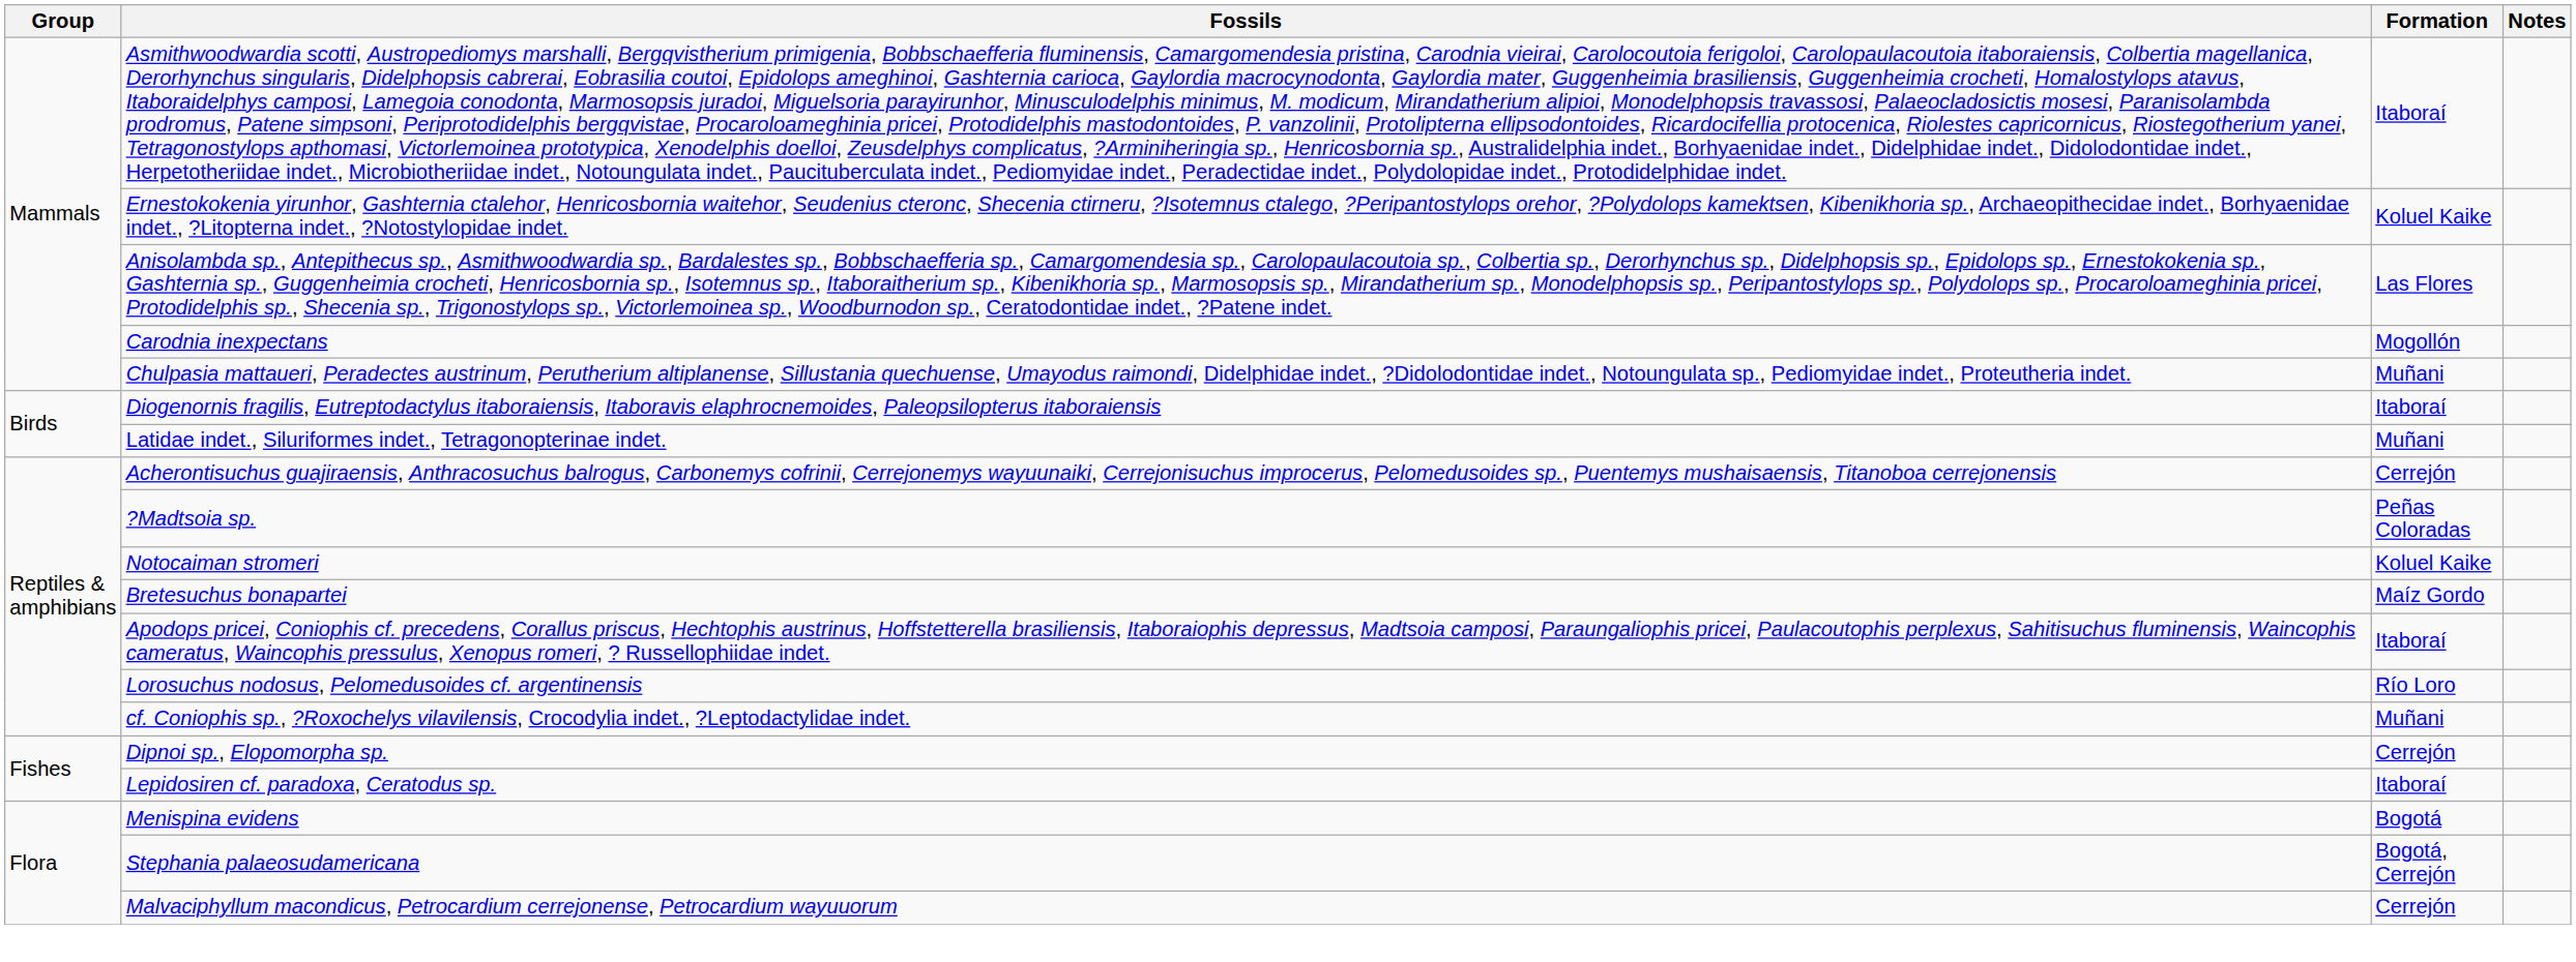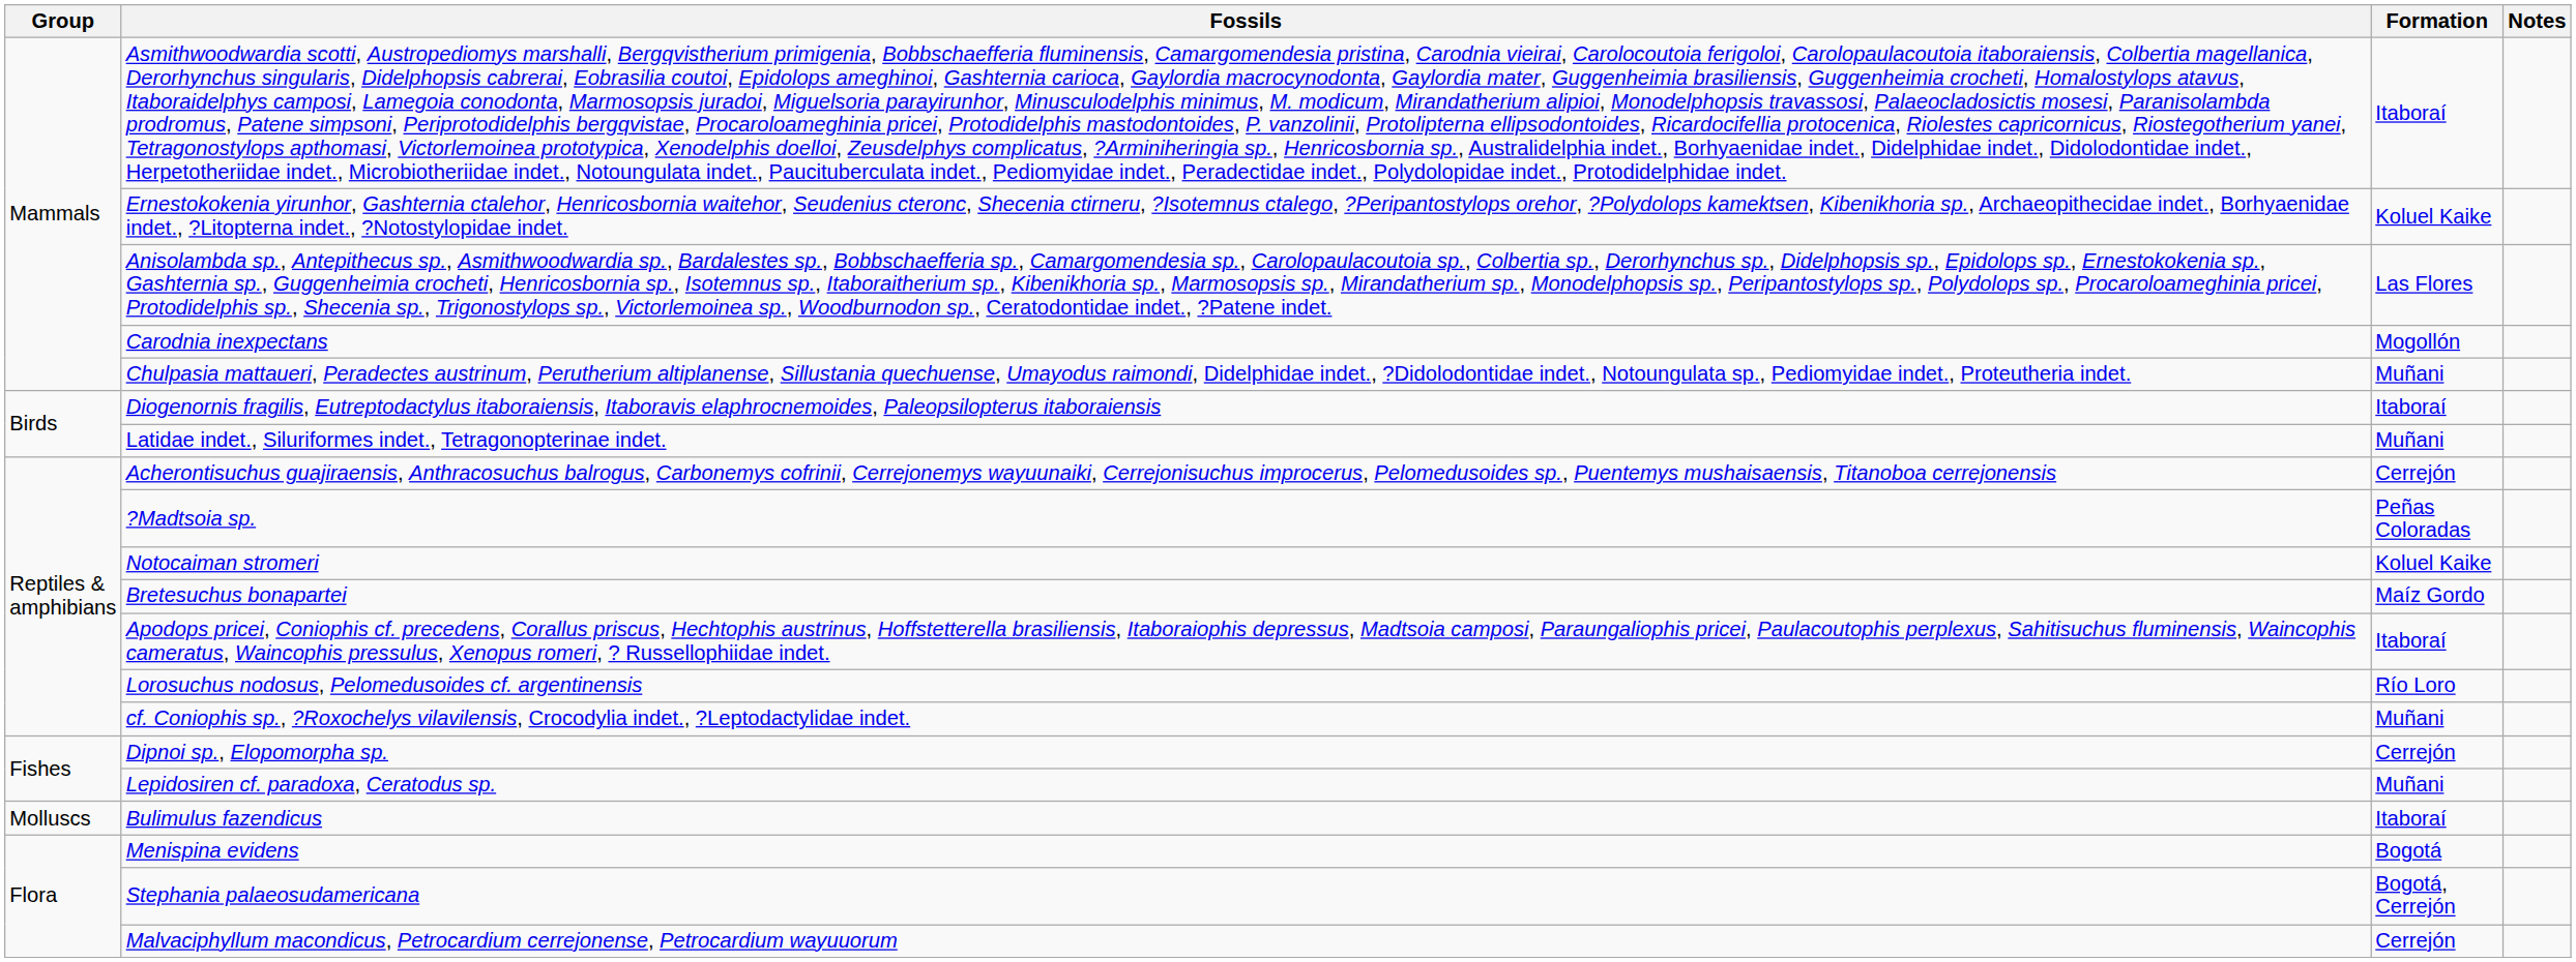 <table class="wikitable sortable">
 <tr>
 <th>Group</th>
 <th>Fossils</th>
 <th>Formation</th>
 <th class=unsortable>Notes</th>
 </tr>
 <tr>
 <td rowspan=5>Mammals</td>
 <td><em><a href='#'>Asmithwoodwardia scotti</a></em>, <em><a href='#'>Austropediomys marshalli</a></em>, <em><a href='#'>Bergqvistherium primigenia</a></em>, <em><a href='#'>Bobbschaefferia fluminensis</a></em>, <em><a href='#'>Camargomendesia pristina</a></em>, <em><a href='#'>Carodnia vieirai</a></em>, <em><a href='#'>Carolocoutoia ferigoloi</a></em>, <em><a href='#'>Carolopaulacoutoia itaboraiensis</a></em>, <em><a href='#'>Colbertia magellanica</a></em>, <em><a href='#'>Derorhynchus singularis</a></em>, <em><a href='#'>Didelphopsis cabrerai</a></em>, <em><a href='#'>Eobrasilia coutoi</a></em>, <em><a href='#'>Epidolops ameghinoi</a></em>, <em><a href='#'>Gashternia carioca</a></em>, <em><a href='#'>Gaylordia macrocynodonta</a></em>, <em><a href='#'>Gaylordia mater</a></em>, <em><a href='#'>Guggenheimia brasiliensis</a></em>, <em><a href='#'>Guggenheimia crocheti</a></em>, <em><a href='#'>Homalostylops atavus</a></em>, <em><a href='#'>Itaboraidelphys camposi</a></em>, <em><a href='#'>Lamegoia conodonta</a></em>, <em><a href='#'>Marmosopsis juradoi</a></em>, <em><a href='#'>Miguelsoria parayirunhor</a></em>, <em><a href='#'>Minusculodelphis minimus</a></em>, <em><a href='#'>M. modicum</a></em>, <em><a href='#'>Mirandatherium alipioi</a></em>, <em><a href='#'>Monodelphopsis travassosi</a></em>, <em><a href='#'>Palaeocladosictis mosesi</a></em>, <em><a href='#'>Paranisolambda prodromus</a></em>, <em><a href='#'>Patene simpsoni</a></em>, <em><a href='#'>Periprotodidelphis bergqvistae</a></em>, <em><a href='#'>Procaroloameghinia pricei</a></em>, <em><a href='#'>Protodidelphis mastodontoides</a></em>, <em><a href='#'>P. vanzolinii</a></em>, <em><a href='#'>Protolipterna ellipsodontoides</a></em>, <em><a href='#'>Ricardocifellia protocenica</a></em>, <em><a href='#'>Riolestes capricornicus</a></em>, <em><a href='#'>Riostegotherium yanei</a></em>, <em><a href='#'>Tetragonostylops apthomasi</a></em>, <em><a href='#'>Victorlemoinea prototypica</a></em>, <em><a href='#'>Xenodelphis doelloi</a></em>, <em><a href='#'>Zeusdelphys complicatus</a></em>, <em><a href='#'>?Arminiheringia sp.</a></em>, <em><a href='#'>Henricosbornia sp.</a></em>, <a href='#'>Australidelphia indet.</a>, <a href='#'>Borhyaenidae indet.</a>, <a href='#'>Didelphidae indet.</a>, <a href='#'>Didolodontidae indet.</a>, <a href='#'>Herpetotheriidae indet.</a>, <a href='#'>Microbiotheriidae indet.</a>, <a href='#'>Notoungulata indet.</a>, <a href='#'>Paucituberculata indet.</a>, <a href='#'>Pediomyidae indet.</a>, <a href='#'>Peradectidae indet.</a>, <a href='#'>Polydolopidae indet.</a>, <a href='#'>Protodidelphidae indet.</a></td>
 <td><a href='#'>Itaboraí</a></td>
 <td></td>
 </tr>
 <tr>
 <td><em><a href='#'>Ernestokokenia yirunhor</a></em>, <em><a href='#'>Gashternia ctalehor</a></em>, <em><a href='#'>Henricosbornia waitehor</a></em>, <em><a href='#'>Seudenius cteronc</a></em>, <em><a href='#'>Shecenia ctirneru</a></em>, <em><a href='#'>?Isotemnus ctalego</a></em>, <em><a href='#'>?Peripantostylops orehor</a></em>, <em><a href='#'>?Polydolops kamektsen</a></em>, <em><a href='#'>Kibenikhoria sp.</a></em>, <a href='#'>Archaeopithecidae indet.</a>, <a href='#'>Borhyaenidae indet.</a>, <a href='#'>?Litopterna indet.</a>, <a href='#'>?Notostylopidae indet.</a></td>
 <td><a href='#'>Koluel Kaike</a></td>
 <td></td>
 </tr>
 <tr>
 <td><em><a href='#'>Anisolambda sp.</a></em>, <em><a href='#'>Antepithecus sp.</a></em>, <em><a href='#'>Asmithwoodwardia sp.</a></em>, <em><a href='#'>Bardalestes sp.</a></em>, <em><a href='#'>Bobbschaefferia sp.</a></em>, <em><a href='#'>Camargomendesia sp.</a></em>, <em><a href='#'>Carolopaulacoutoia sp.</a></em>, <em><a href='#'>Colbertia sp.</a></em>, <em><a href='#'>Derorhynchus sp.</a></em>, <em><a href='#'>Didelphopsis sp.</a></em>, <em><a href='#'>Epidolops sp.</a></em>, <em><a href='#'>Ernestokokenia sp.</a></em>, <em><a href='#'>Gashternia sp.</a></em>, <em><a href='#'>Guggenheimia crocheti</a></em>, <em><a href='#'>Henricosbornia sp.</a></em>, <em><a href='#'>Isotemnus sp.</a></em>, <em><a href='#'>Itaboraitherium sp.</a></em>, <em><a href='#'>Kibenikhoria sp.</a></em>, <em><a href='#'>Marmosopsis sp.</a></em>, <em><a href='#'>Mirandatherium sp.</a></em>, <em><a href='#'>Monodelphopsis sp.</a></em>, <em><a href='#'>Peripantostylops sp.</a></em>, <em><a href='#'>Polydolops sp.</a></em>, <em><a href='#'>Procaroloameghinia pricei</a></em>, <em><a href='#'>Protodidelphis sp.</a></em>, <em><a href='#'>Shecenia sp.</a></em>, <em><a href='#'>Trigonostylops sp.</a></em>, <em><a href='#'>Victorlemoinea sp.</a></em>, <em><a href='#'>Woodburnodon sp.</a></em>, <a href='#'>Ceratodontidae indet.</a>, <a href='#'>?Patene indet.</a></td>
 <td><a href='#'>Las Flores</a></td>
 <td></td>
 </tr>
 <tr>
 <td><em><a href='#'>Carodnia inexpectans</a></em></td>
 <td><a href='#'>Mogollón</a></td>
 <td></td>
 </tr>
 <tr>
 <td><em><a href='#'>Chulpasia mattaueri</a></em>, <em><a href='#'>Peradectes austrinum</a></em>, <em><a href='#'>Perutherium altiplanense</a></em>, <em><a href='#'>Sillustania quechuense</a></em>, <em><a href='#'>Umayodus raimondi</a></em>, <a href='#'>Didelphidae indet.</a>, <a href='#'>?Didolodontidae indet.</a>, <a href='#'>Notoungulata sp.</a>, <a href='#'>Pediomyidae indet.</a>, <a href='#'>Proteutheria indet.</a></td>
 <td><a href='#'>Muñani</a></td>
 <td></td>
 </tr>
 <tr>
 <td rowspan=2>Birds</td>
 <td><em><a href='#'>Diogenornis fragilis</a></em>, <em><a href='#'>Eutreptodactylus itaboraiensis</a></em>, <em><a href='#'>Itaboravis elaphrocnemoides</a></em>, <em><a href='#'>Paleopsilopterus itaboraiensis</a></em></td>
 <td><a href='#'>Itaboraí</a></td>
 <td></td>
 </tr>
 <tr>
 <td><a href='#'>Latidae indet.</a>, <a href='#'>Siluriformes indet.</a>, <a href='#'>Tetragonopterinae indet.</a></td>
 <td><a href='#'>Muñani</a></td>
 <td></td>
 </tr>
 <tr>
 <td rowspan=7>Reptiles &<br>amphibians</td>
 <td><em><a href='#'>Acherontisuchus guajiraensis</a></em>, <em><a href='#'>Anthracosuchus balrogus</a></em>, <em><a href='#'>Carbonemys cofrinii</a></em>, <em><a href='#'>Cerrejonemys wayuunaiki</a></em>, <em><a href='#'>Cerrejonisuchus improcerus</a></em>, <em><a href='#'>Pelomedusoides sp.</a></em>, <em><a href='#'>Puentemys mushaisaensis</a></em>, <em><a href='#'>Titanoboa cerrejonensis</a></em></td>
 <td><a href='#'>Cerrejón</a></td>
 <td></td>
 </tr>
 <tr>
 <td><em><a href='#'>?Madtsoia sp.</a></em></td>
 <td><a href='#'>Peñas<br>Coloradas</a></td>
 <td></td>
 </tr>
 <tr>
 <td><em><a href='#'>Notocaiman stromeri</a></em></td>
 <td><a href='#'>Koluel Kaike</a></td>
 <td></td>
 </tr>
 <tr>
 <td><em><a href='#'>Bretesuchus bonapartei</a></em></td>
 <td><a href='#'>Maíz Gordo</a></td>
 <td></td>
 </tr>
 <tr>
 <td><em><a href='#'>Apodops pricei</a></em>, <em><a href='#'>Coniophis cf. precedens</a></em>, <em><a href='#'>Corallus priscus</a></em>, <em><a href='#'>Hechtophis austrinus</a></em>, <em><a href='#'>Hoffstetterella brasiliensis</a></em>, <em><a href='#'>Itaboraiophis depressus</a></em>, <em><a href='#'>Madtsoia camposi</a></em>, <em><a href='#'>Paraungaliophis pricei</a></em>, <em><a href='#'>Paulacoutophis perplexus</a></em>, <em><a href='#'>Sahitisuchus fluminensis</a></em>, <em><a href='#'>Waincophis cameratus</a></em>, <em><a href='#'>Waincophis pressulus</a></em>, <em><a href='#'>Xenopus romeri</a></em>, <a href='#'>? Russellophiidae indet.</a></td>
 <td><a href='#'>Itaboraí</a></td>
 <td></td>
 </tr>
 <tr>
 <td><em><a href='#'>Lorosuchus nodosus</a></em>, <em><a href='#'>Pelomedusoides cf. argentinensis</a></em></td>
 <td><a href='#'>Río Loro</a></td>
 <td></td>
 </tr>
 <tr>
 <td><em><a href='#'>cf. Coniophis sp.</a></em>, <em><a href='#'>?Roxochelys vilavilensis</a></em>, <a href='#'>Crocodylia indet.</a>, <a href='#'>?Leptodactylidae indet.</a></td>
 <td><a href='#'>Muñani</a></td>
 <td></td>
 </tr>
 <tr>
 <td rowspan=2>Fishes</td>
 <td><em><a href='#'>Dipnoi sp.</a></em>, <em><a href='#'>Elopomorpha sp.</a></em></td>
 <td><a href='#'>Cerrejón</a></td>
 <td></td>
 </tr>
 <tr>
 <td><em><a href='#'>Lepidosiren cf. paradoxa</a></em>, <em><a href='#'>Ceratodus sp.</a></em></td>
+<td><a href='#'>Muñani</a></td>
+<td></td>
+</tr>
+<tr>
+<td>Molluscs</td>
+<td><em><a href='#'>Bulimulus fazendicus</a></em></td>
 <td><a href='#'>Itaboraí</a></td>
 <td></td>
 </tr>
 <tr>
 <td rowspan=3>Flora</td>
 <td><em><a href='#'>Menispina evidens</a></em></td>
 <td><a href='#'>Bogotá</a></td>
 <td></td>
 </tr>
 <tr>
 <td><em><a href='#'>Stephania palaeosudamericana</a></em></td>
 <td><a href='#'>Bogotá</a>, <a href='#'>Cerrejón</a></td>
 <td></td>
 </tr>
 <tr>
 <td><em><a href='#'>Malvaciphyllum macondicus</a></em>, <em><a href='#'>Petrocardium cerrejonense</a></em>, <em><a href='#'>Petrocardium wayuuorum</a></em></td>
 <td><a href='#'>Cerrejón</a></td>
 <td></td>
 </tr>
 <tr>
 </tr>
 </table>
